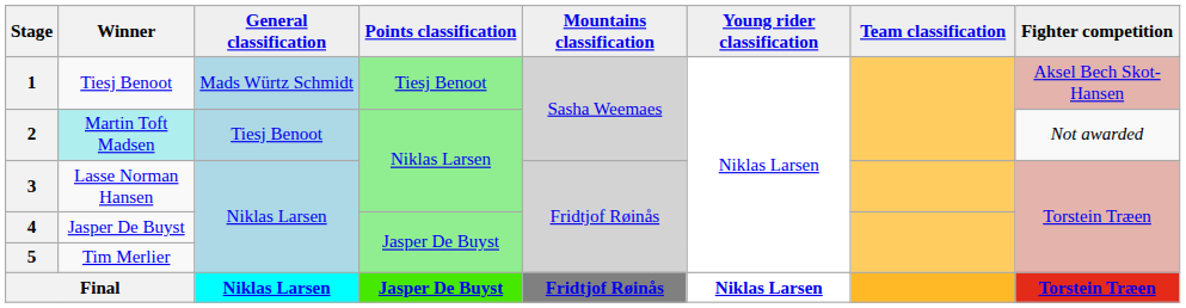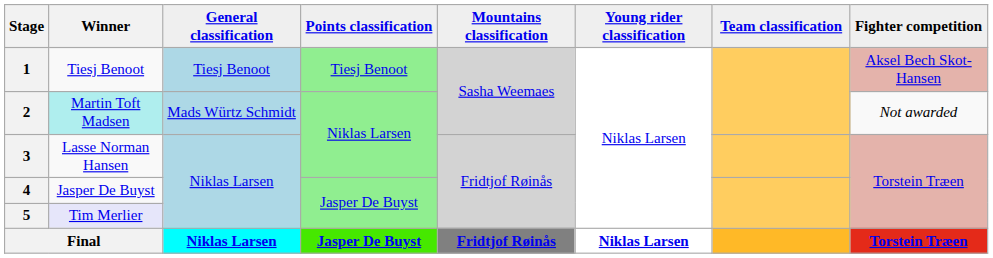 <table class="wikitable" style="text-align: center; font-size:smaller;">
 <tr style="background:#efefef;">
 <th style="width:1%;">Stage</th>
 <th style="width:10%;">Winner</th>
 <th style="background:#efefef; width:12%;"><a href='#'>General classification</a><br></th>
 <th style="background:#efefef; width:12%;"><a href='#'>Points classification</a><br></th>
 <th style="background:#efefef; width:12%;"><a href='#'>Mountains classification</a><br></th>
 <th style="background:#efefef; width:12%;"><a href='#'>Young rider classification</a><br></th>
 <th style="background:#efefef; width:12%;"><a href='#'>Team classification</a><br></th>
 <th style="background:#efefef; width:12%;">Fighter competition<br></th>
 </tr>
 <tr>
 <th>1</th>
 <td><a href='#'>Tiesj Benoot</a></td>
-<td style=background:LightBlue><a href='#'>Mads Würtz Schmidt</a></td>
+<td style=background:LightBlue><a href='#'>Tiesj Benoot</a></td>
 <td style=background:LightGreen><a href='#'>Tiesj Benoot</a></td>
 <td style="background:lightgrey;" rowspan=2><a href='#'>Sasha Weemaes</a></td>
 <td style=background:White rowspan=5><a href='#'>Niklas Larsen</a></td>
 <td style=background:#FFCD5F rowspan=2></td>
 <td style=background:#E4B3AB><a href='#'>Aksel Bech Skot-Hansen</a></td>
 </tr>
 <tr>
 <th>2</th>
 <td style="background: paleturquoise;"><a href='#'>Martin Toft Madsen</a></td>
-<td style=background:LightBlue><a href='#'>Tiesj Benoot</a></td>
+<td style=background:LightBlue><a href='#'>Mads Würtz Schmidt</a></td>
 <td style=background:LightGreen rowspan=2><a href='#'>Niklas Larsen</a></td>
 <td><em>Not awarded</em></td>
 </tr>
 <tr>
 <th>3</th>
 <td><a href='#'>Lasse Norman Hansen</a></td>
 <td style=background:LightBlue rowspan=3><a href='#'>Niklas Larsen</a></td>
 <td style="background:lightgrey;" rowspan=3><a href='#'>Fridtjof Røinås</a></td>
 <td style=background:#FFCD5F></td>
 <td style=background:#E4B3AB rowspan=3><a href='#'>Torstein Træen</a></td>
 </tr>
 <tr>
 <th>4</th>
 <td><a href='#'>Jasper De Buyst</a></td>
 <td style=background:LightGreen rowspan=2><a href='#'>Jasper De Buyst</a></td>
 <td style=background:#FFCD5F rowspan=2></td>
 </tr>
 <tr>
 <th>5</th>
-<td><a href='#'>Tim Merlier</a></td>
+<td style="background: lavender;"><a href='#'>Tim Merlier</a></td>
 </tr>
 <tr>
 <th colspan="2">Final</th>
 <th style="background:cyan;"><a href='#'>Niklas Larsen</a></th>
 <th style="background:#46E800;"><a href='#'>Jasper De Buyst</a></th>
 <th style="background:gray;"><a href='#'>Fridtjof Røinås</a></th>
 <th style="background:white;"><a href='#'>Niklas Larsen</a></th>
 <th style="background:#FFB927;"></th>
 <th style="background:#E42A19;"><a href='#'>Torstein Træen</a></th>
 </tr>
 </table>
